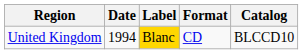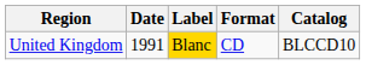 <table class="wikitable">
 <tr>
 <th>Region</th>
 <th>Date</th>
 <th>Label</th>
 <th>Format</th>
 <th>Catalog</th>
 </tr>
 <tr>
 <td><a href='#'>United Kingdom</a></td>
-<td>1994</td>
+<td>1991</td>
 <td style="background: gold;">Blanc</td>
 <td><a href='#'>CD</a></td>
 <td>BLCCD10</td>
 </tr>
 </table>
